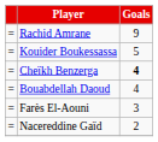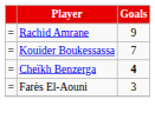 <table border="0" class="wikitable" style="text-align:center;font-size:95%">
 <tr>
 <th scope=col style="color:#FFFFFF; background:#E60000;"></th>
 <th scope=col style="color:#FFFFFF; background:#E60000;">Player</th>
 <th scope=col style="color:#FFFFFF; background:#E60000;">Goals</th>
 </tr>
 <tr>
 <td align=left>=</td>
 <td align=left> <a href='#'>Rachid Amrane</a></td>
 <td align=center>9</td>
 </tr>
 <tr>
 <td align=left>=</td>
 <td align=left> <a href='#'>Kouider Boukessassa</a></td>
-<td align=center>5</td>
+<td align=center>7</td>
 </tr>
 <tr>
 <td align=left>=</td>
 <td align=left> <a href='#'>Cheïkh Benzerga</a></td>
 <td align=center><strong>4</strong></td>
 </tr>
 <tr>
 <td align=left>=</td>
-<td align=left> <a href='#'>Bouabdellah Daoud</a></td>
-<td align=center>4</td>
-</tr>
-<tr>
-<td align=left>=</td>
 <td align=left> Farès El-Aouni</td>
 <td align=center>3</td>
 </tr>
 <tr>
-<td align=left>=</td>
-<td align=left> Nacereddine Gaïd</td>
-<td align=center>2</td>
-</tr>
-<tr>
 </tr>
 </table>
